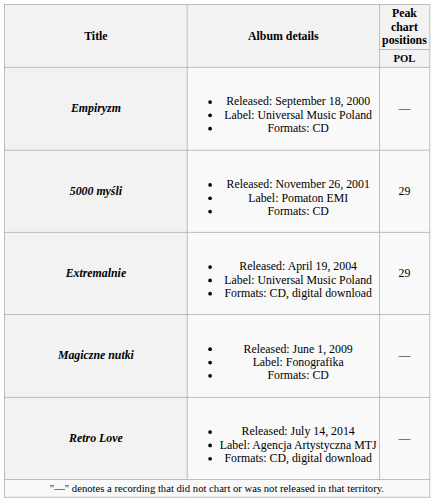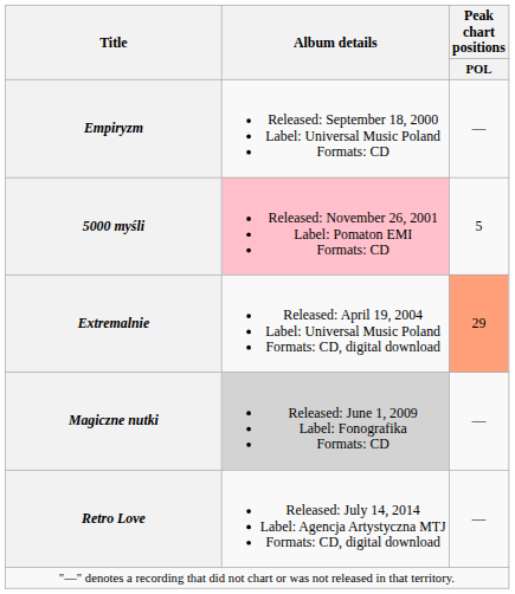 <table class="wikitable plainrowheaders" style="text-align:center;">
 <tr>
 <th scope="col" rowspan="2" style="width:15em;">Title</th>
 <th scope="col" rowspan="2">Album details</th>
 <th scope="col" colspan="1">Peak chart positions</th>
 </tr>
 <tr>
 <th scope="col" style="width:3em;font-size:90%;">POL<br></th>
 </tr>
 <tr>
 <th scope="row"><em>Empiryzm</em></th>
 <td><br><ul><li>Released: September 18, 2000</li><li>Label: Universal Music Poland</li><li>Formats: CD</li></ul></td>
 <td>—</td>
 </tr>
 <tr>
 <th scope="row"><em>5000 myśli</em></th>
-<td><br><ul><li>Released: November 26, 2001</li><li>Label: Pomaton EMI</li><li>Formats: CD</li></ul></td>
-<td>29</td>
+<td style="background: pink;"><br><ul><li>Released: November 26, 2001</li><li>Label: Pomaton EMI</li><li>Formats: CD</li></ul></td>
+<td>5</td>
 </tr>
 <tr>
 <th scope="row"><em>Extremalnie</em></th>
 <td><br><ul><li>Released: April 19, 2004</li><li>Label: Universal Music Poland</li><li>Formats: CD, digital download</li></ul></td>
-<td>29</td>
+<td style="background: lightsalmon;">29</td>
 </tr>
 <tr>
 <th scope="row"><em>Magiczne nutki</em></th>
-<td><br><ul><li>Released: June 1, 2009</li><li>Label: Fonografika</li><li>Formats: CD</li></ul></td>
+<td style="background: lightgrey;"><br><ul><li>Released: June 1, 2009</li><li>Label: Fonografika</li><li>Formats: CD</li></ul></td>
 <td>—</td>
 </tr>
 <tr>
 <th scope="row"><em>Retro Love</em></th>
 <td><br><ul><li>Released: July 14, 2014</li><li>Label: Agencja Artystyczna MTJ</li><li>Formats: CD, digital download</li></ul></td>
 <td>—</td>
 </tr>
 <tr>
 <td colspan="20" style="font-size:90%">"—" denotes a recording that did not chart or was not released in that territory.</td>
 </tr>
 </table>
